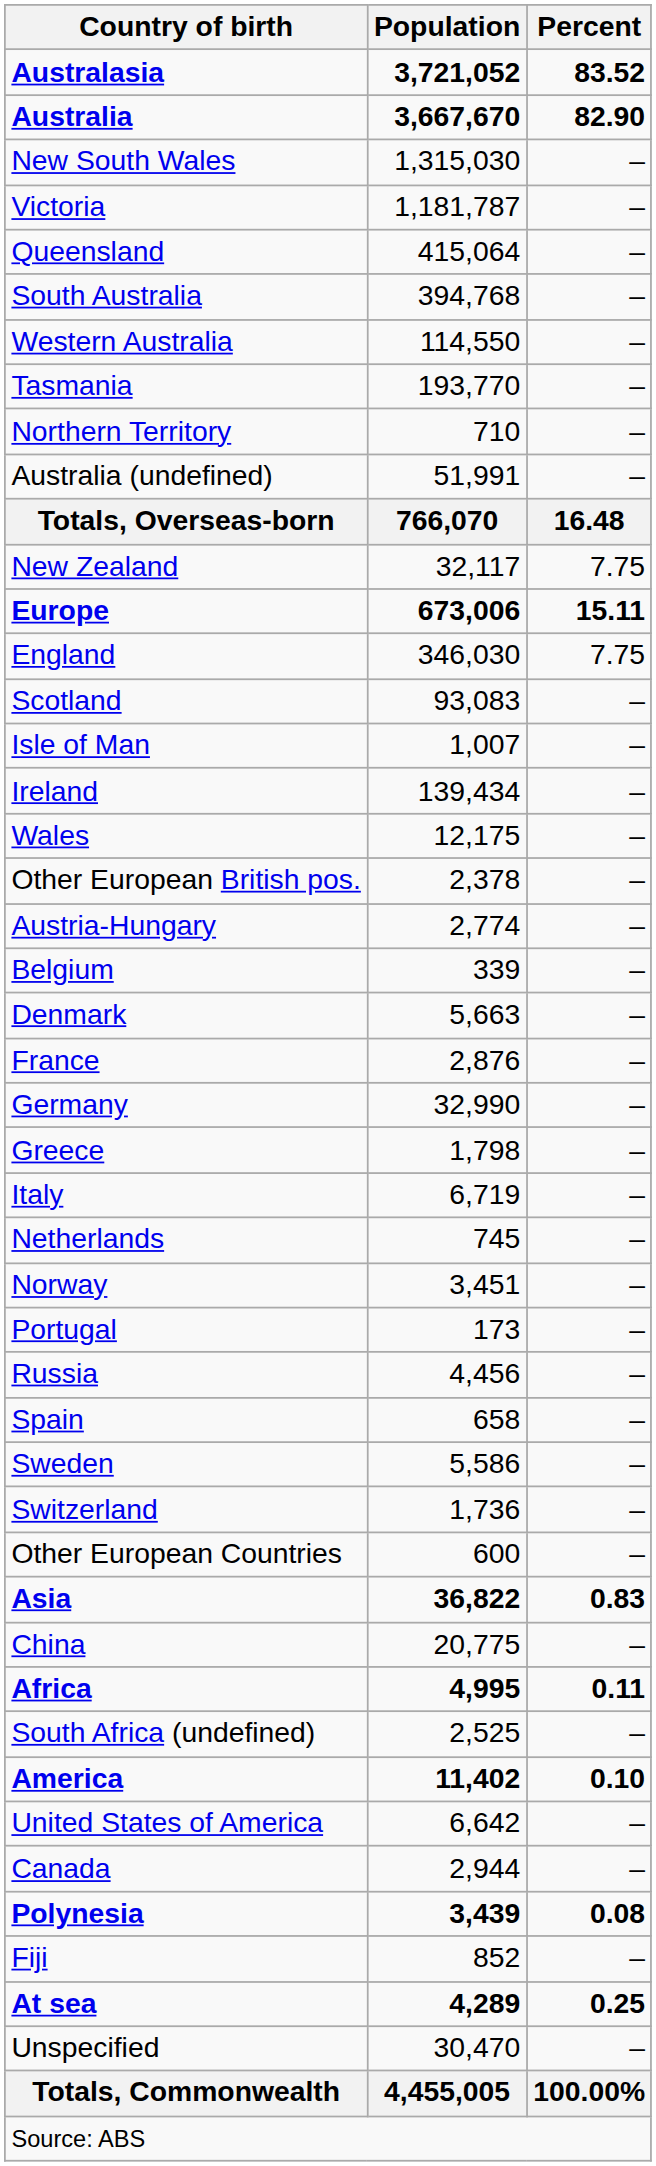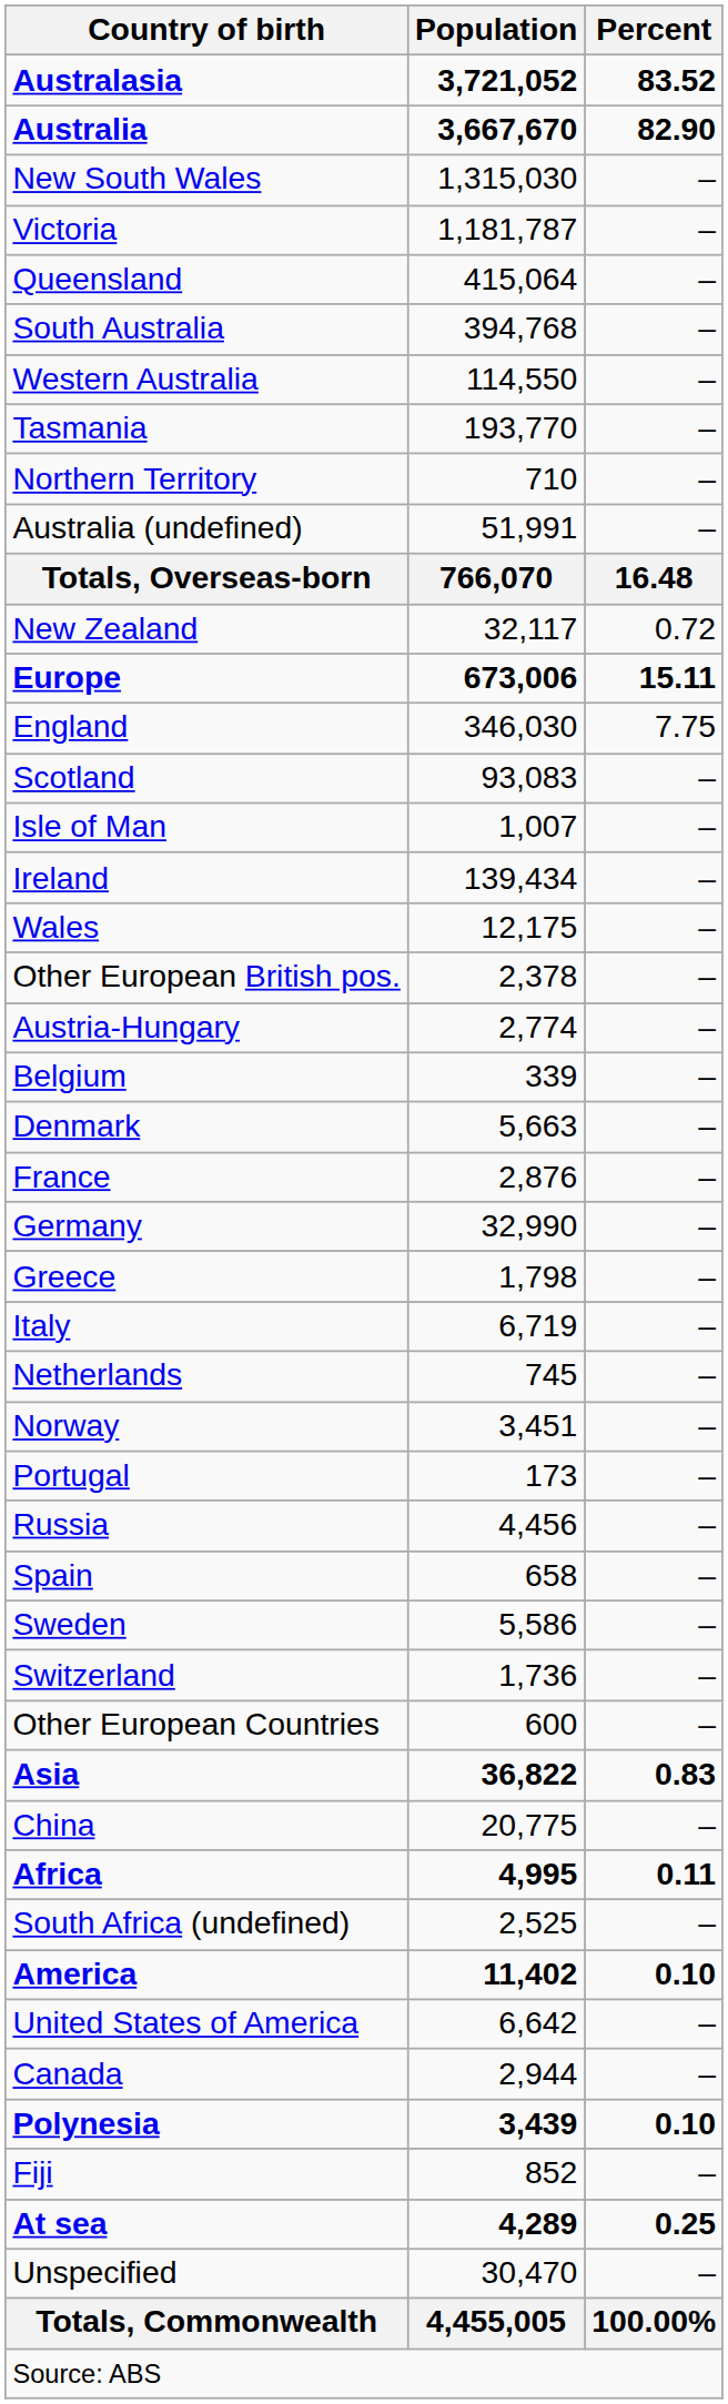 <table class="wikitable sortable" style="text-align:right">
 <tr>
 <th>Country of birth</th>
 <th>Population</th>
 <th>Percent</th>
 </tr>
 <tr>
 <td align=left><strong><a href='#'>Australasia</a></strong></td>
 <td><strong>3,721,052</strong></td>
 <td><strong>83.52</strong></td>
 </tr>
 <tr>
 <td align=left> <strong><a href='#'>Australia</a></strong></td>
 <td><strong>3,667,670</strong></td>
 <td><strong>82.90</strong></td>
 </tr>
 <tr>
 <td align=left><a href='#'>New South Wales</a></td>
 <td>1,315,030</td>
 <td>–</td>
 </tr>
 <tr>
 <td align=left><a href='#'>Victoria</a></td>
 <td>1,181,787</td>
 <td>–</td>
 </tr>
 <tr>
 <td align=left><a href='#'>Queensland</a></td>
 <td>415,064</td>
 <td>–</td>
 </tr>
 <tr>
 <td align=left><a href='#'>South Australia</a></td>
 <td>394,768</td>
 <td>–</td>
 </tr>
 <tr>
 <td align=left><a href='#'>Western Australia</a></td>
 <td>114,550</td>
 <td>–</td>
 </tr>
 <tr>
 <td align=left><a href='#'>Tasmania</a></td>
 <td>193,770</td>
 <td>–</td>
 </tr>
 <tr>
 <td align=left><a href='#'>Northern Territory</a></td>
 <td>710</td>
 <td>–</td>
 </tr>
 <tr>
 <td align=left>Australia (undefined)</td>
 <td>51,991</td>
 <td>–</td>
 </tr>
 <tr>
 <th align=left>Totals, Overseas-born</th>
 <th>766,070</th>
 <th>16.48</th>
 </tr>
 <tr>
 <td align=left> <a href='#'>New Zealand</a></td>
 <td>32,117</td>
-<td>7.75</td>
+<td>0.72</td>
 </tr>
 <tr>
 <td align=left><strong><a href='#'>Europe</a></strong></td>
 <td><strong>673,006</strong></td>
 <td><strong>15.11</strong></td>
 </tr>
 <tr>
 <td align=left> <a href='#'>England</a></td>
 <td>346,030</td>
 <td>7.75</td>
 </tr>
 <tr>
 <td align=left> <a href='#'>Scotland</a></td>
 <td>93,083</td>
 <td>–</td>
 </tr>
 <tr>
 <td align=left> <a href='#'>Isle of Man</a></td>
 <td>1,007</td>
 <td>–</td>
 </tr>
 <tr>
 <td align=left> <a href='#'>Ireland</a></td>
 <td>139,434</td>
 <td>–</td>
 </tr>
 <tr>
 <td align=left> <a href='#'>Wales</a></td>
 <td>12,175</td>
 <td>–</td>
 </tr>
 <tr>
 <td align=left> Other  European <a href='#'>British pos.</a></td>
 <td>2,378</td>
 <td>–</td>
 </tr>
 <tr>
 <td align=left> <a href='#'>Austria-Hungary</a></td>
 <td>2,774</td>
 <td>–</td>
 </tr>
 <tr>
 <td align=left> <a href='#'>Belgium</a></td>
 <td>339</td>
 <td>–</td>
 </tr>
 <tr>
 <td align=left> <a href='#'>Denmark</a></td>
 <td>5,663</td>
 <td>–</td>
 </tr>
 <tr>
 <td align=left> <a href='#'>France</a></td>
 <td>2,876</td>
 <td>–</td>
 </tr>
 <tr>
 <td align=left> <a href='#'>Germany</a></td>
 <td>32,990</td>
 <td>–</td>
 </tr>
 <tr>
 <td align=left> <a href='#'>Greece</a></td>
 <td>1,798</td>
 <td>–</td>
 </tr>
 <tr>
 <td align=left> <a href='#'>Italy</a></td>
 <td>6,719</td>
 <td>–</td>
 </tr>
 <tr>
 <td align=left> <a href='#'>Netherlands</a></td>
 <td>745</td>
 <td>–</td>
 </tr>
 <tr>
 <td align=left>  <a href='#'>Norway</a></td>
 <td>3,451</td>
 <td>–</td>
 </tr>
 <tr>
 <td align=left> <a href='#'>Portugal</a></td>
 <td>173</td>
 <td>–</td>
 </tr>
 <tr>
 <td align=left>  <a href='#'>Russia</a></td>
 <td>4,456</td>
 <td>–</td>
 </tr>
 <tr>
 <td align=left> <a href='#'>Spain</a></td>
 <td>658</td>
 <td>–</td>
 </tr>
 <tr>
 <td align=left>  <a href='#'>Sweden</a></td>
 <td>5,586</td>
 <td>–</td>
 </tr>
 <tr>
 <td align=left>  <a href='#'>Switzerland</a></td>
 <td>1,736</td>
 <td>–</td>
 </tr>
 <tr>
 <td align=left>Other European Countries</td>
 <td>600</td>
 <td>–</td>
 </tr>
 <tr>
 <td align=left><strong><a href='#'>Asia</a></strong></td>
 <td><strong>36,822</strong></td>
 <td><strong>0.83</strong></td>
 </tr>
 <tr>
 <td align=left> <a href='#'>China</a></td>
 <td>20,775</td>
 <td>–</td>
 </tr>
 <tr>
 <td align=left><strong><a href='#'>Africa</a></strong></td>
 <td><strong>4,995</strong></td>
 <td><strong>0.11</strong></td>
 </tr>
 <tr>
 <td align=left> <a href='#'>South Africa</a> (undefined)</td>
 <td>2,525</td>
 <td>–</td>
 </tr>
 <tr>
 <td align=left><strong><a href='#'>America</a></strong></td>
 <td><strong>11,402</strong></td>
 <td><strong>0.10</strong></td>
 </tr>
 <tr>
 <td align=left>  <a href='#'>United States of America</a></td>
 <td>6,642</td>
 <td>–</td>
 </tr>
 <tr>
 <td align=left>  <a href='#'>Canada</a></td>
 <td>2,944</td>
 <td>–</td>
 </tr>
 <tr>
 <td align=left><strong><a href='#'>Polynesia</a></strong></td>
 <td><strong>3,439</strong></td>
-<td><strong>0.08</strong></td>
+<td><strong>0.10</strong></td>
 </tr>
 <tr>
 <td align=left>  <a href='#'>Fiji</a></td>
 <td>852</td>
 <td>–</td>
 </tr>
 <tr>
 <td align=left><strong><a href='#'>At sea</a></strong></td>
 <td><strong>4,289</strong></td>
 <td><strong>0.25</strong></td>
 </tr>
 <tr>
 <td align=left>Unspecified</td>
 <td>30,470</td>
 <td>–</td>
 </tr>
 <tr>
 <th>Totals, Commonwealth</th>
 <th>4,455,005</th>
 <th>100.00%</th>
 </tr>
 <tr>
 <td colspan="4" style="text-align:left;"><small>Source: ABS</small></td>
 </tr>
 </table>
